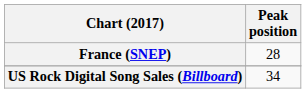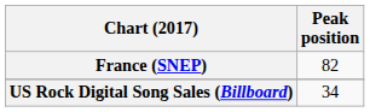 <table class="wikitable sortable plainrowheaders" style="text-align:center">
 <tr>
 <th scope="col">Chart (2017)</th>
 <th scope="col">Peak<br>position</th>
 </tr>
 <tr>
 <th scope="row">France (<a href='#'>SNEP</a>)</th>
-<td>28</td>
+<td>82</td>
 </tr>
 <tr>
 </tr>
 <tr>
 <th scope="row">US Rock Digital Song Sales (<em><a href='#'>Billboard</a></em>)</th>
 <td>34</td>
 </tr>
 </table>
